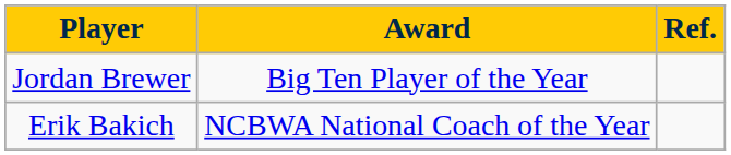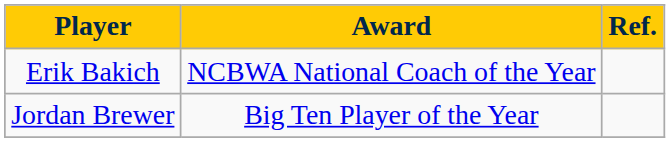 <table class="wikitable sortable sortable" style="text-align: center">
 <tr align=center>
 <th style="background: #FFCB05; color: #00274C">Player</th>
 <th style="background: #FFCB05; color: #00274C">Award</th>
 <th style="background: #FFCB05; color: #00274C" class="unsortable">Ref.</th>
 </tr>
 <tr>
+<td><a href='#'>Erik Bakich</a></td>
+<td><a href='#'>NCBWA National Coach of the Year</a></td>
+<td></td>
+</tr>
+<tr>
 <td><a href='#'>Jordan Brewer</a></td>
 <td><a href='#'>Big Ten Player of the Year</a></td>
 <td></td>
 </tr>
-<tr>
-<td><a href='#'>Erik Bakich</a></td>
-<td><a href='#'>NCBWA National Coach of the Year</a></td>
-<td></td>
-</tr>
 </table>
